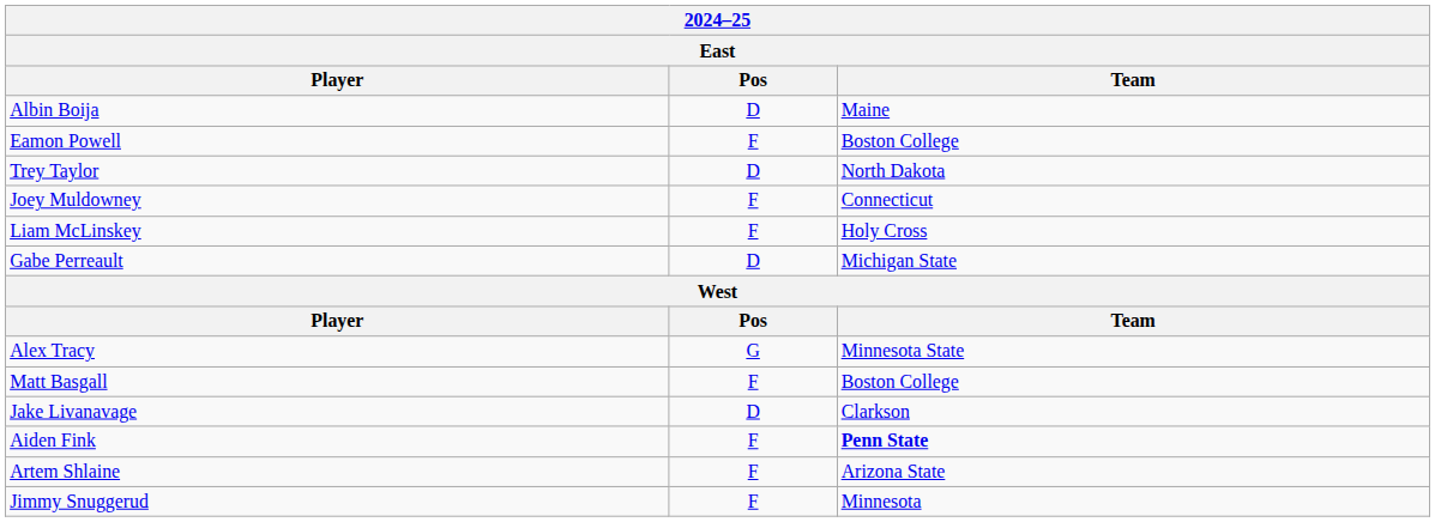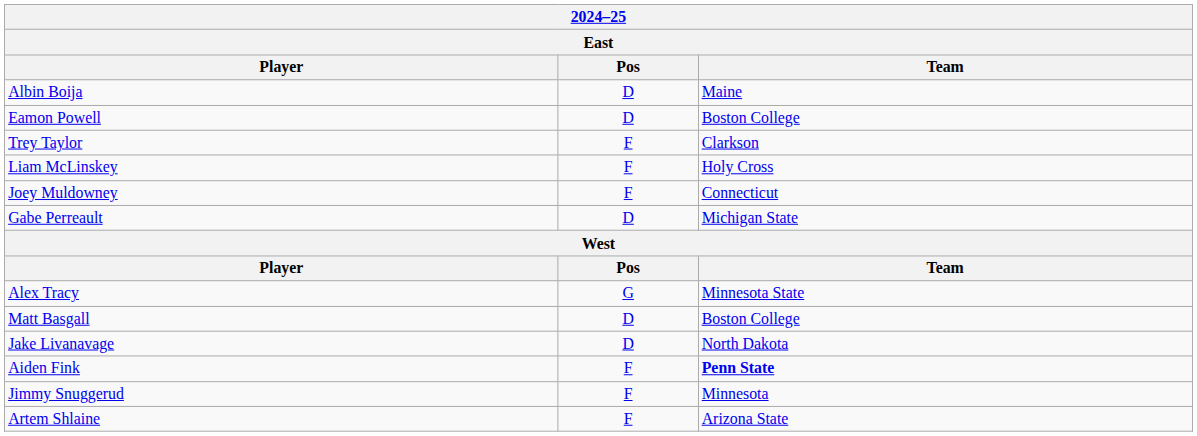 <table class="wikitable" width=95%>
 <tr>
 <th colspan=3><a href='#'>2024–25</a></th>
 </tr>
 <tr>
 <th colspan=3><strong>East</strong></th>
 </tr>
 <tr>
 <th>Player</th>
 <th>Pos</th>
 <th>Team</th>
 </tr>
 <tr>
 <td><a href='#'>Albin Boija</a></td>
 <td style="text-align:center;"><a href='#'>D</a></td>
 <td><a href='#'>Maine</a></td>
 </tr>
 <tr>
 <td><a href='#'>Eamon Powell</a></td>
-<td style="text-align:center;"><a href='#'>F</a></td>
+<td style="text-align:center;"><a href='#'>D</a></td>
 <td><a href='#'>Boston College</a></td>
 </tr>
 <tr>
 <td><a href='#'>Trey Taylor</a></td>
-<td style="text-align:center;"><a href='#'>D</a></td>
-<td><a href='#'>North Dakota</a></td>
+<td style="text-align:center;"><a href='#'>F</a></td>
+<td><a href='#'>Clarkson</a></td>
+</tr>
+<tr>
+<td><a href='#'>Liam McLinskey</a></td>
+<td style="text-align:center;"><a href='#'>F</a></td>
+<td><a href='#'>Holy Cross</a></td>
 </tr>
 <tr>
 <td><a href='#'>Joey Muldowney</a></td>
 <td style="text-align:center;"><a href='#'>F</a></td>
 <td><a href='#'>Connecticut</a></td>
-</tr>
-<tr>
-<td><a href='#'>Liam McLinskey</a></td>
-<td style="text-align:center;"><a href='#'>F</a></td>
-<td><a href='#'>Holy Cross</a></td>
 </tr>
 <tr>
 <td><a href='#'>Gabe Perreault</a></td>
 <td style="text-align:center;"><a href='#'>D</a></td>
 <td><a href='#'>Michigan State</a></td>
 </tr>
 <tr>
 <th colspan=3><strong>West</strong></th>
 </tr>
 <tr>
 <th>Player</th>
 <th>Pos</th>
 <th>Team</th>
 </tr>
 <tr>
 <td><a href='#'>Alex Tracy</a></td>
 <td style="text-align:center;"><a href='#'>G</a></td>
 <td><a href='#'>Minnesota State</a></td>
 </tr>
 <tr>
 <td><a href='#'>Matt Basgall</a></td>
-<td style="text-align:center;"><a href='#'>F</a></td>
+<td style="text-align:center;"><a href='#'>D</a></td>
 <td><a href='#'>Boston College</a></td>
 </tr>
 <tr>
 <td><a href='#'>Jake Livanavage</a></td>
 <td style="text-align:center;"><a href='#'>D</a></td>
-<td><a href='#'>Clarkson</a></td>
+<td><a href='#'>North Dakota</a></td>
 </tr>
 <tr>
 <td><a href='#'>Aiden Fink</a></td>
 <td style="text-align:center;"><a href='#'>F</a></td>
 <td><strong><a href='#'>Penn State</a></strong></td>
 </tr>
 <tr>
+<td><a href='#'>Jimmy Snuggerud</a></td>
+<td style="text-align:center;"><a href='#'>F</a></td>
+<td><a href='#'>Minnesota</a></td>
+</tr>
+<tr>
 <td><a href='#'>Artem Shlaine</a></td>
 <td style="text-align:center;"><a href='#'>F</a></td>
 <td><a href='#'>Arizona State</a></td>
 </tr>
-<tr>
-<td><a href='#'>Jimmy Snuggerud</a></td>
-<td style="text-align:center;"><a href='#'>F</a></td>
-<td><a href='#'>Minnesota</a></td>
-</tr>
 </table>
